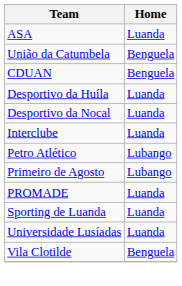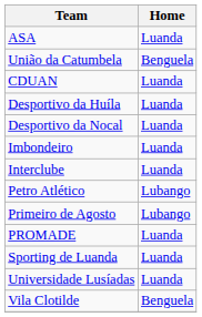 <table class="wikitable">
 <tr>
 <th>Team</th>
 <th>Home</th>
 </tr>
 <tr>
 <td><a href='#'>ASA</a></td>
 <td><a href='#'>Luanda</a></td>
 </tr>
 <tr>
 <td><a href='#'>União da Catumbela</a></td>
 <td><a href='#'>Benguela</a></td>
 </tr>
 <tr>
 <td><a href='#'>CDUAN</a></td>
-<td><a href='#'>Benguela</a></td>
+<td><a href='#'>Luanda</a></td>
 </tr>
 <tr>
 <td><a href='#'>Desportivo da Huíla</a></td>
 <td><a href='#'>Luanda</a></td>
 </tr>
 <tr>
 <td><a href='#'>Desportivo da Nocal</a></td>
+<td><a href='#'>Luanda</a></td>
+</tr>
+<tr>
+<td><a href='#'>Imbondeiro</a></td>
 <td><a href='#'>Luanda</a></td>
 </tr>
 <tr>
 <td><a href='#'>Interclube</a></td>
 <td><a href='#'>Luanda</a></td>
 </tr>
 <tr>
 <td><a href='#'>Petro Atlético</a></td>
 <td><a href='#'>Lubango</a></td>
 </tr>
 <tr>
 <td><a href='#'>Primeiro de Agosto</a></td>
 <td><a href='#'>Lubango</a></td>
 </tr>
 <tr>
 <td><a href='#'>PROMADE</a></td>
 <td><a href='#'>Luanda</a></td>
 </tr>
 <tr>
 <td><a href='#'>Sporting de Luanda</a></td>
 <td><a href='#'>Luanda</a></td>
 </tr>
 <tr>
 <td><a href='#'>Universidade Lusíadas</a></td>
 <td><a href='#'>Luanda</a></td>
 </tr>
 <tr>
 <td><a href='#'>Vila Clotilde</a></td>
 <td><a href='#'>Benguela</a></td>
 </tr>
 <tr>
 </tr>
 </table>
